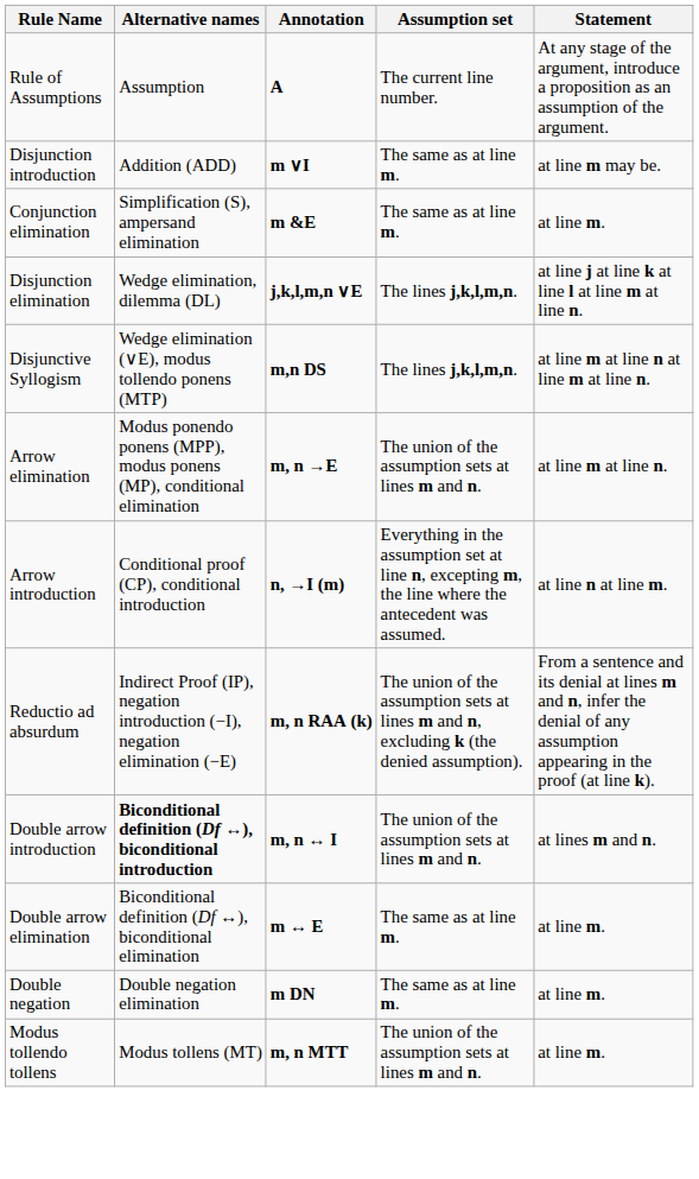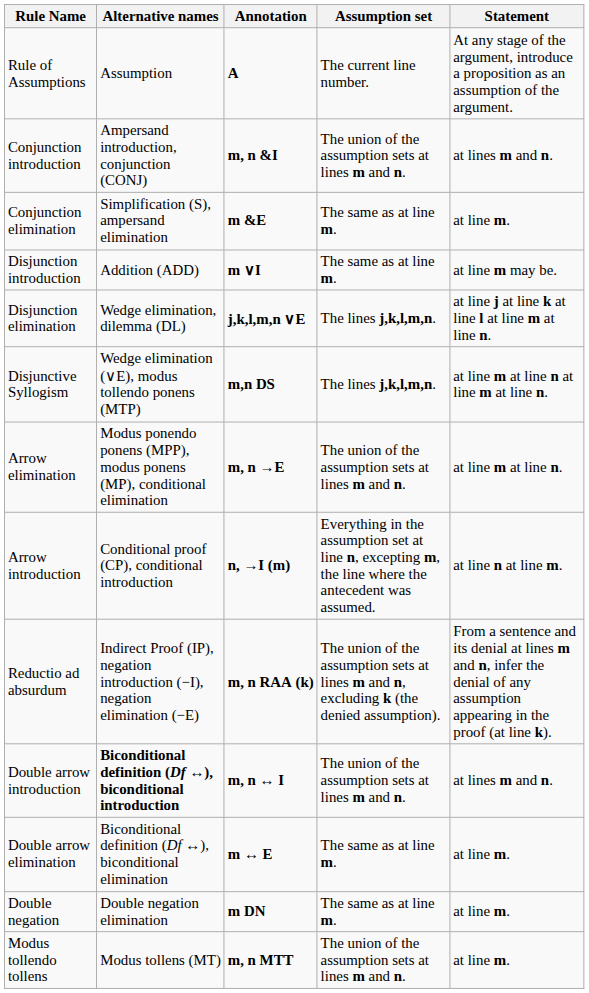 <table class="wikitable" style="margin:auto;">
 <tr>
 <th>Rule Name</th>
 <th>Alternative names</th>
 <th>Annotation</th>
 <th>Assumption set</th>
 <th>Statement</th>
 </tr>
 <tr>
 <td>Rule of Assumptions</td>
 <td>Assumption</td>
 <td><strong>A</strong></td>
 <td>The current line number.</td>
 <td>At any stage of the argument, introduce a proposition as an assumption of the argument.</td>
 </tr>
 <tr>
-<td>Disjunction introduction</td>
-<td>Addition (ADD)</td>
-<td><strong>m ∨I</strong></td>
-<td>The same as at line <strong>m</strong>.</td>
-<td> at line <strong>m</strong> may be.</td>
+<td>Conjunction introduction</td>
+<td>Ampersand introduction, conjunction (CONJ)</td>
+<td><strong>m, n &I</strong></td>
+<td>The union of the assumption sets at lines <strong>m</strong> and <strong>n</strong>.</td>
+<td> at lines <strong>m</strong> and <strong>n</strong>.</td>
 </tr>
 <tr>
 <td>Conjunction elimination</td>
 <td>Simplification (S), ampersand elimination</td>
 <td><strong>m &E</strong></td>
 <td>The same as at line <strong>m</strong>.</td>
 <td> at line <strong>m</strong>.</td>
+</tr>
+<tr>
+<td>Disjunction introduction</td>
+<td>Addition (ADD)</td>
+<td><strong>m ∨I</strong></td>
+<td>The same as at line <strong>m</strong>.</td>
+<td> at line <strong>m</strong> may be.</td>
 </tr>
 <tr>
 <td>Disjunction elimination</td>
 <td>Wedge elimination, dilemma (DL)</td>
 <td><strong>j,k,l,m,n ∨E</strong></td>
 <td>The lines <strong>j,k,l,m,n</strong>.</td>
 <td> at line <strong>j</strong> at line <strong>k</strong> at line <strong>l</strong> at line <strong>m</strong> at line <strong>n</strong>.</td>
 </tr>
 <tr>
 <td>Disjunctive Syllogism</td>
 <td>Wedge elimination (∨E), modus tollendo ponens (MTP)</td>
 <td><strong>m,n DS</strong></td>
 <td>The lines <strong>j,k,l,m,n</strong>.</td>
 <td> at line <strong>m</strong> at line <strong>n</strong> at line <strong>m</strong> at line <strong>n</strong>.</td>
 </tr>
 <tr>
 <td>Arrow elimination</td>
 <td>Modus ponendo ponens (MPP), modus ponens (MP), conditional elimination</td>
 <td><strong>m, n →E</strong></td>
 <td>The union of the assumption sets at lines <strong>m</strong> and <strong>n</strong>.</td>
 <td> at line <strong>m</strong> at line <strong>n</strong>.</td>
 </tr>
 <tr>
 <td>Arrow introduction</td>
 <td>Conditional proof (CP), conditional introduction</td>
 <td><strong>n, →I (m)</strong></td>
 <td>Everything in the assumption set at line <strong>n</strong>, excepting <strong>m</strong>, the line where the antecedent was assumed.</td>
 <td> at line <strong>n</strong> at line <strong>m</strong>.</td>
 </tr>
 <tr>
 <td>Reductio ad absurdum</td>
 <td>Indirect Proof (IP), negation introduction (−I), negation elimination (−E)</td>
 <td><strong>m,</strong> <strong>n</strong> <strong>RAA</strong> <strong>(k)</strong></td>
 <td>The union of the assumption sets at lines <strong>m</strong> and <strong>n</strong>, excluding <strong>k</strong> (the denied assumption).</td>
 <td>From a sentence and its denial at lines <strong>m</strong> and <strong>n</strong>, infer the denial of any assumption appearing in the proof (at line <strong>k</strong>).</td>
 </tr>
 <tr>
 <td>Double arrow introduction</td>
 <td><strong>Biconditional definition (<em>Df</em> ↔), biconditional introduction</strong></td>
 <td><strong>m, n ↔ I</strong></td>
 <td>The union of the assumption sets at lines <strong>m</strong> and <strong>n</strong>.</td>
 <td> at lines <strong>m</strong> and <strong>n</strong>.</td>
 </tr>
 <tr>
 <td>Double arrow elimination</td>
 <td>Biconditional definition (<em>Df</em> ↔), biconditional elimination</td>
 <td><strong>m ↔ E</strong></td>
 <td>The same as at line <strong>m</strong>.</td>
 <td> at line <strong>m</strong>.</td>
 </tr>
 <tr>
 <td>Double negation</td>
 <td>Double negation elimination</td>
 <td><strong>m DN</strong></td>
 <td>The same as at line <strong>m</strong>.</td>
 <td> at line <strong>m</strong>.</td>
 </tr>
 <tr>
 <td>Modus tollendo tollens</td>
 <td>Modus tollens (MT)</td>
 <td><strong>m, n MTT</strong></td>
 <td>The union of the assumption sets at lines <strong>m</strong> and <strong>n</strong>.</td>
 <td> at line <strong>m</strong>.</td>
 </tr>
 </table>
